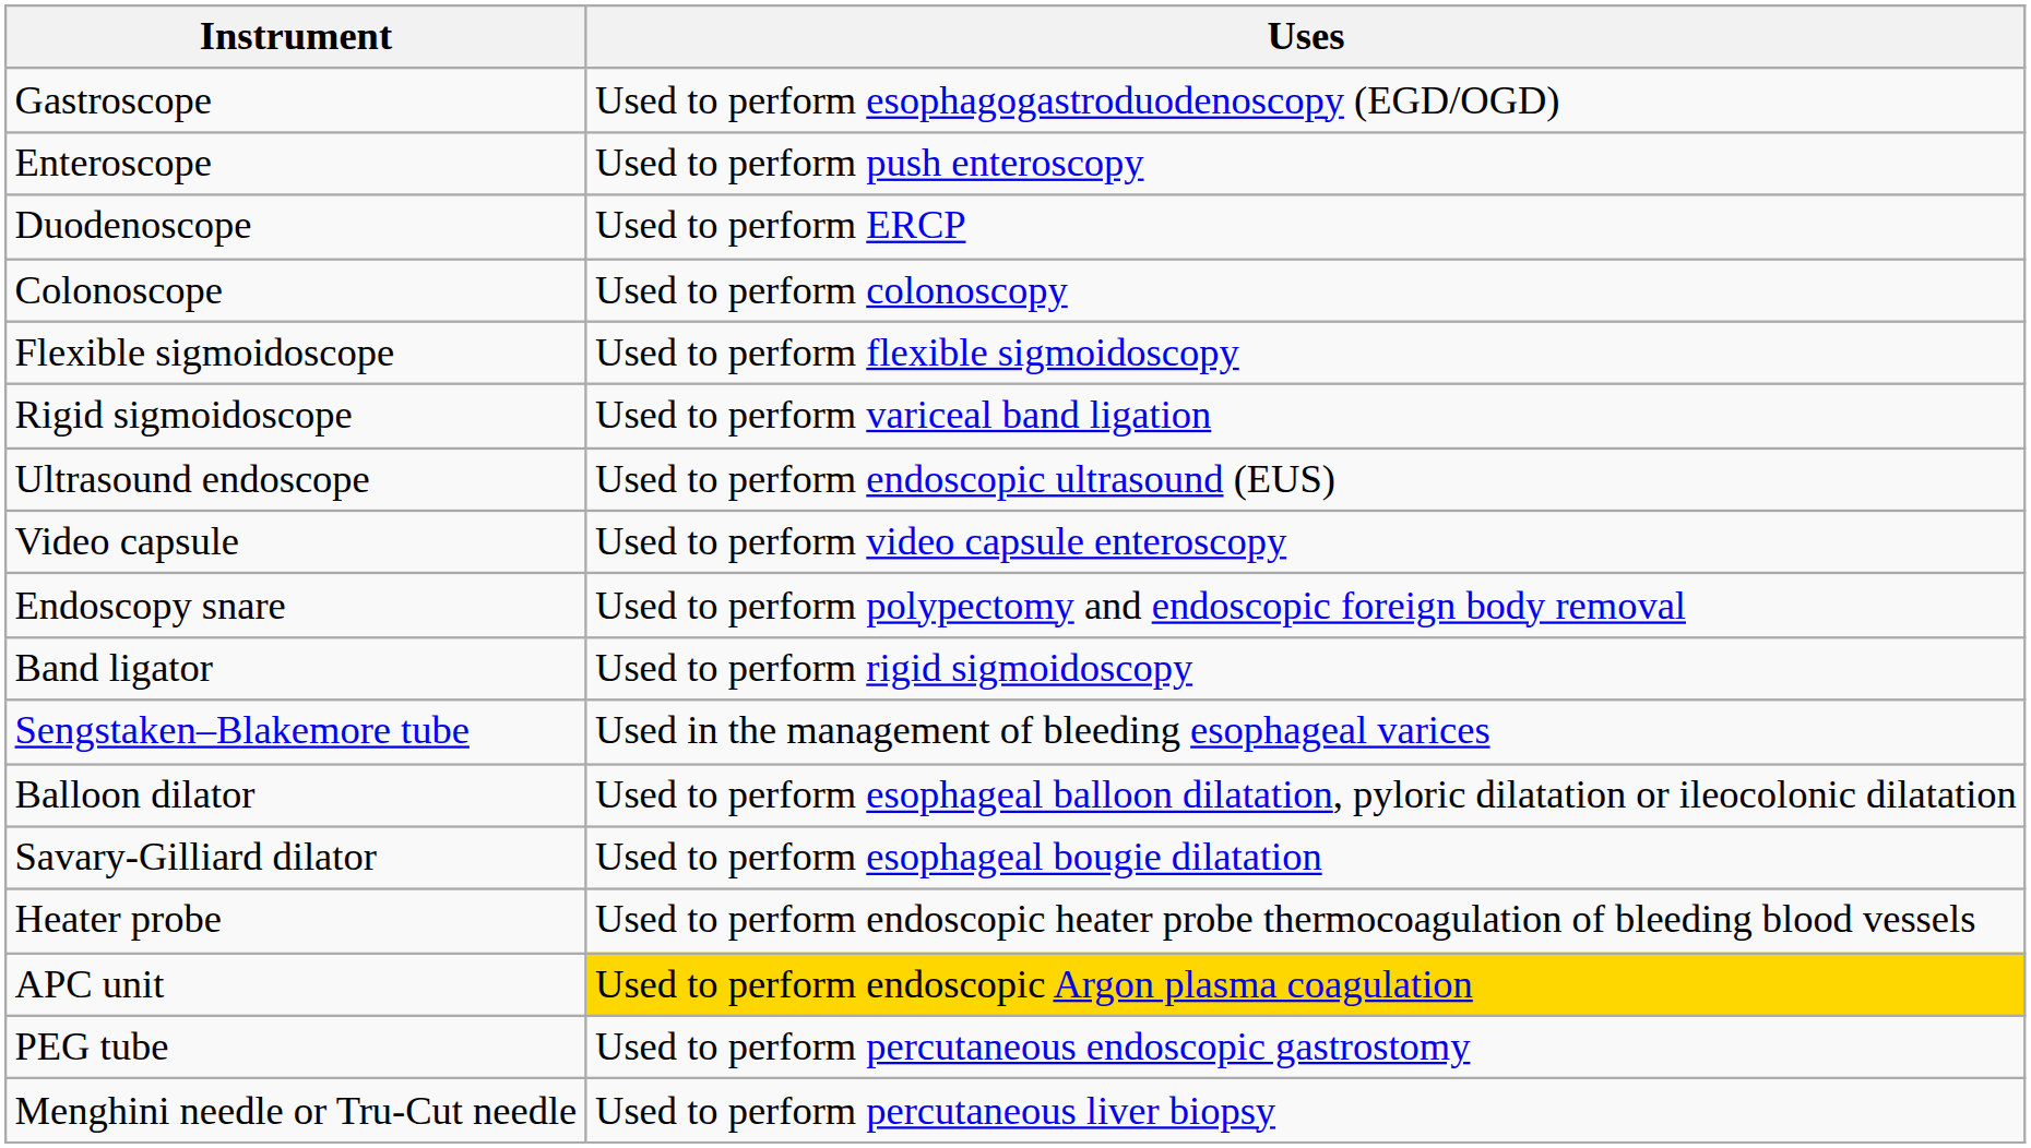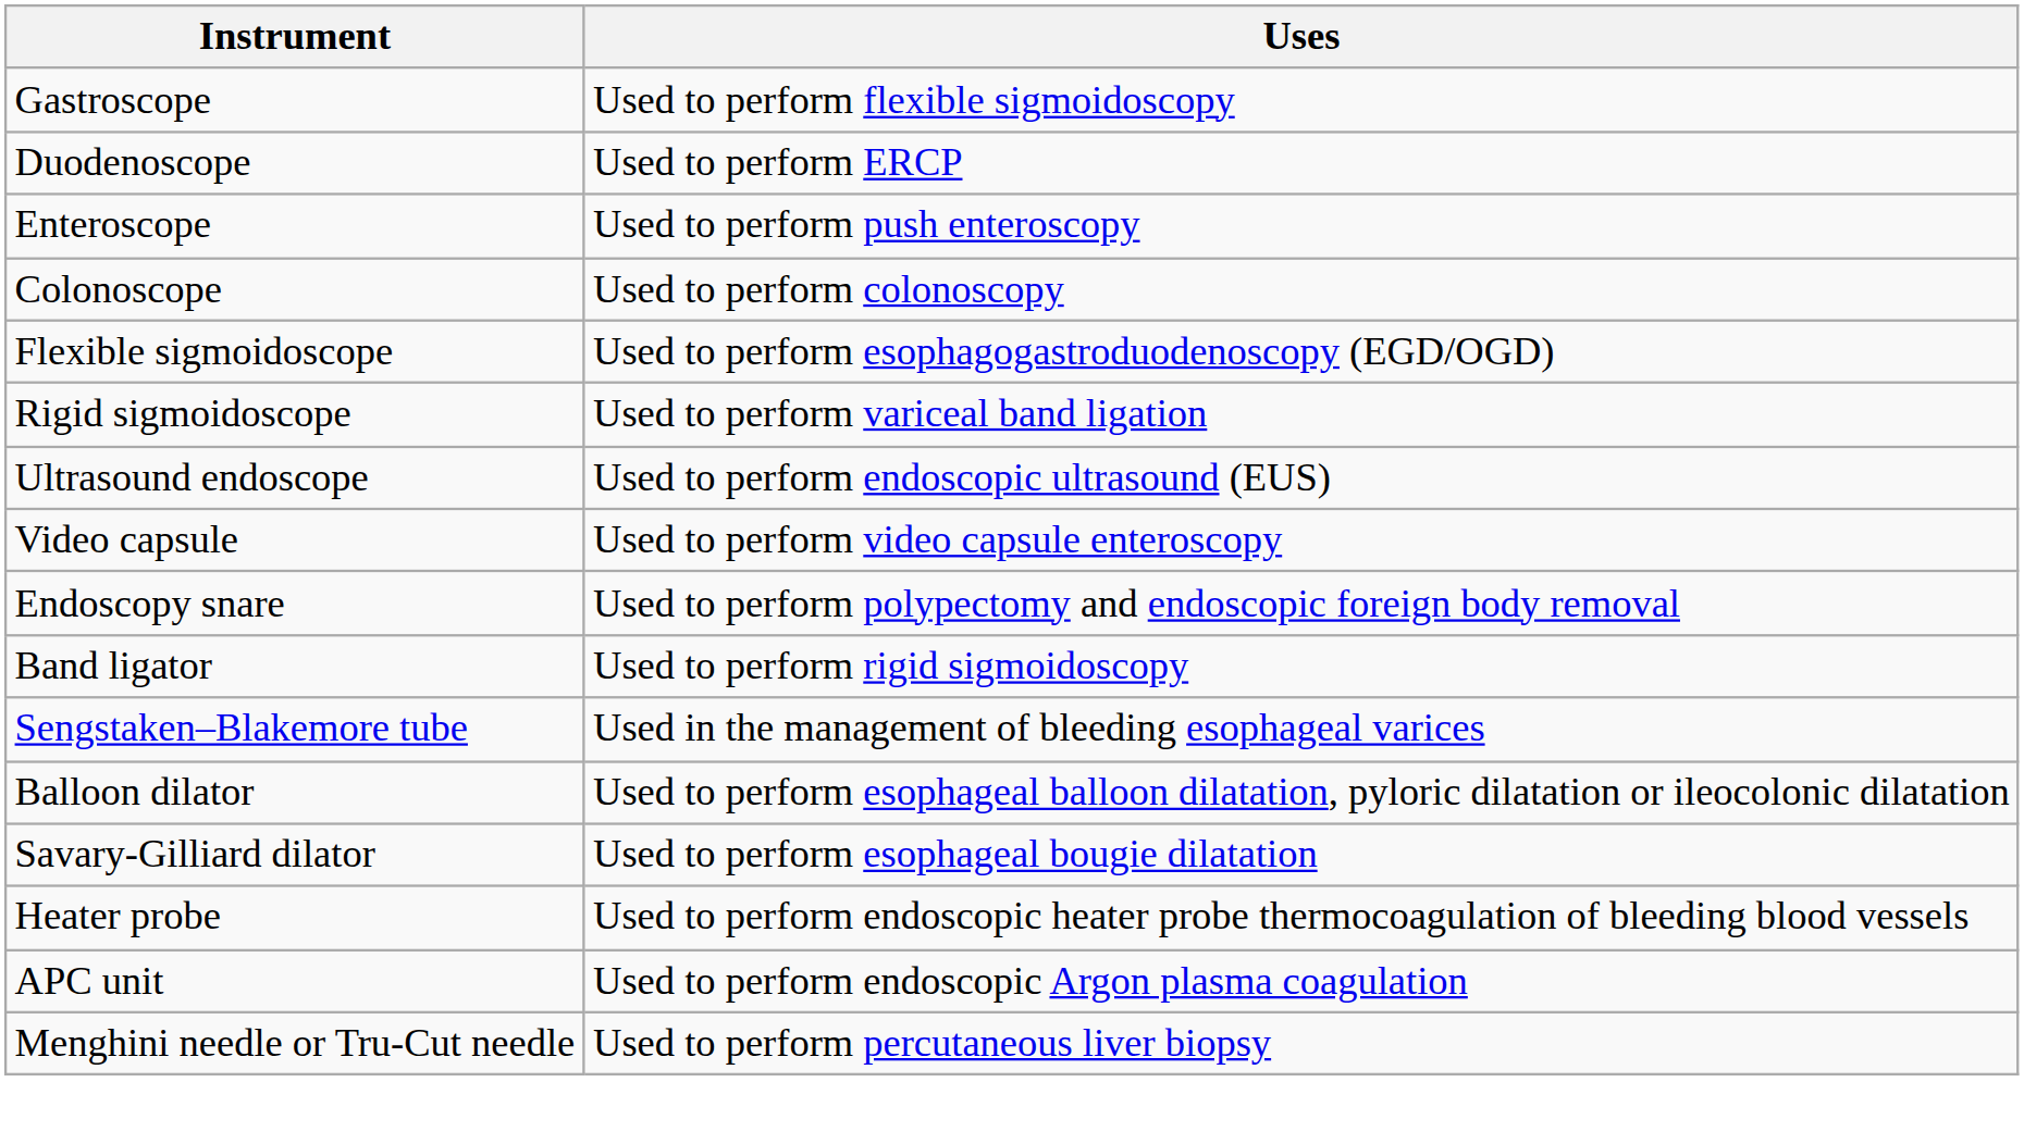 <table class="wikitable">
 <tr>
 <th>Instrument</th>
 <th>Uses</th>
 </tr>
 <tr>
 <td>Gastroscope</td>
-<td>Used to perform <a href='#'>esophagogastroduodenoscopy</a> (EGD/OGD)</td>
+<td>Used to perform <a href='#'>flexible sigmoidoscopy</a></td>
+</tr>
+<tr>
+<td>Duodenoscope</td>
+<td>Used to perform <a href='#'>ERCP</a></td>
 </tr>
 <tr>
 <td>Enteroscope</td>
 <td>Used to perform <a href='#'>push enteroscopy</a></td>
-</tr>
-<tr>
-<td>Duodenoscope</td>
-<td>Used to perform <a href='#'>ERCP</a></td>
 </tr>
 <tr>
 <td>Colonoscope</td>
 <td>Used to perform <a href='#'>colonoscopy</a></td>
 </tr>
 <tr>
 <td>Flexible sigmoidoscope</td>
-<td>Used to perform <a href='#'>flexible sigmoidoscopy</a></td>
+<td>Used to perform <a href='#'>esophagogastroduodenoscopy</a> (EGD/OGD)</td>
 </tr>
 <tr>
 <td>Rigid sigmoidoscope</td>
 <td>Used to perform <a href='#'>variceal band ligation</a></td>
 </tr>
 <tr>
 <td>Ultrasound endoscope</td>
 <td>Used to perform <a href='#'>endoscopic ultrasound</a> (EUS)</td>
 </tr>
 <tr>
 <td>Video capsule</td>
 <td>Used to perform <a href='#'>video capsule enteroscopy</a></td>
 </tr>
 <tr>
 <td>Endoscopy snare</td>
 <td>Used to perform <a href='#'>polypectomy</a> and <a href='#'>endoscopic foreign body removal</a></td>
 </tr>
 <tr>
 <td>Band ligator</td>
 <td>Used to perform <a href='#'>rigid sigmoidoscopy</a></td>
 </tr>
 <tr>
 <td><a href='#'>Sengstaken–Blakemore tube</a></td>
 <td>Used in the management of bleeding <a href='#'>esophageal varices</a></td>
 </tr>
 <tr>
 <td>Balloon dilator</td>
 <td>Used to perform <a href='#'>esophageal balloon dilatation</a>, pyloric dilatation or ileocolonic dilatation</td>
 </tr>
 <tr>
 <td>Savary-Gilliard dilator</td>
 <td>Used to perform <a href='#'>esophageal bougie dilatation</a></td>
 </tr>
 <tr>
 <td>Heater probe</td>
 <td>Used to perform endoscopic heater probe thermocoagulation of bleeding blood vessels</td>
 </tr>
 <tr>
 <td>APC unit</td>
-<td style="background: gold;">Used to perform endoscopic <a href='#'>Argon plasma coagulation</a></td>
-</tr>
-<tr>
-<td>PEG tube</td>
-<td>Used to perform <a href='#'>percutaneous endoscopic gastrostomy</a></td>
+<td>Used to perform endoscopic <a href='#'>Argon plasma coagulation</a></td>
 </tr>
 <tr>
 <td>Menghini needle or Tru-Cut needle</td>
 <td>Used to perform <a href='#'>percutaneous liver biopsy</a></td>
 </tr>
 </table>
